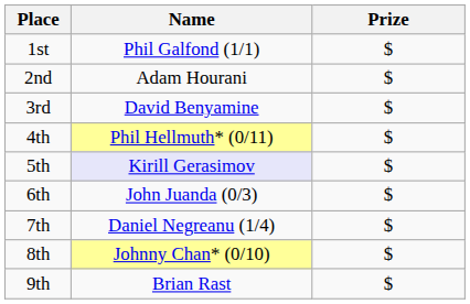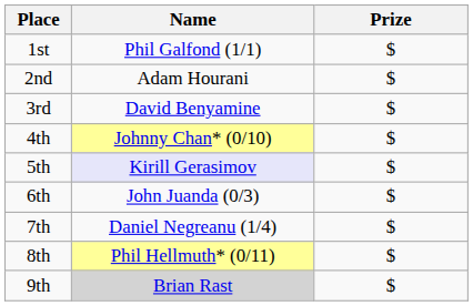 <table class="wikitable">
 <tr>
 <th width="50">Place</th>
 <th width="200">Name</th>
 <th width="125">Prize</th>
 </tr>
 <tr>
 <td align = "center">1st</td>
 <td align = "center"><a href='#'>Phil Galfond</a> (1/1)</td>
 <td align = "center">$</td>
 </tr>
 <tr>
 <td align = "center">2nd</td>
 <td align = "center">Adam Hourani</td>
 <td align = "center">$</td>
 </tr>
 <tr>
 <td align = "center">3rd</td>
 <td align = "center"><a href='#'>David Benyamine</a></td>
 <td align = "center">$</td>
 </tr>
 <tr>
 <td align = "center">4th</td>
-<td align="center" bgcolor="#FFFF99"><a href='#'>Phil Hellmuth</a>* (0/11)</td>
+<td align="center" bgcolor="#FFFF99"><a href='#'>Johnny Chan</a>* (0/10)</td>
 <td align = "center">$</td>
 </tr>
 <tr>
 <td align = "center">5th</td>
 <td align = "center" style="background: lavender;"><a href='#'>Kirill Gerasimov</a></td>
 <td align = "center">$</td>
 </tr>
 <tr>
 <td align = "center">6th</td>
 <td align = "center"><a href='#'>John Juanda</a> (0/3)</td>
 <td align = "center">$</td>
 </tr>
 <tr>
 <td align = "center">7th</td>
 <td align = "center"><a href='#'>Daniel Negreanu</a> (1/4)</td>
 <td align = "center">$</td>
 </tr>
 <tr>
 <td align = "center">8th</td>
-<td align="center" bgcolor="#FFFF99"><a href='#'>Johnny Chan</a>* (0/10)</td>
+<td align="center" bgcolor="#FFFF99"><a href='#'>Phil Hellmuth</a>* (0/11)</td>
 <td align = "center">$</td>
 </tr>
 <tr>
 <td align = "center">9th</td>
-<td align = "center"><a href='#'>Brian Rast</a></td>
+<td align = "center" style="background: lightgrey;"><a href='#'>Brian Rast</a></td>
 <td align = "center">$</td>
 </tr>
 </table>
